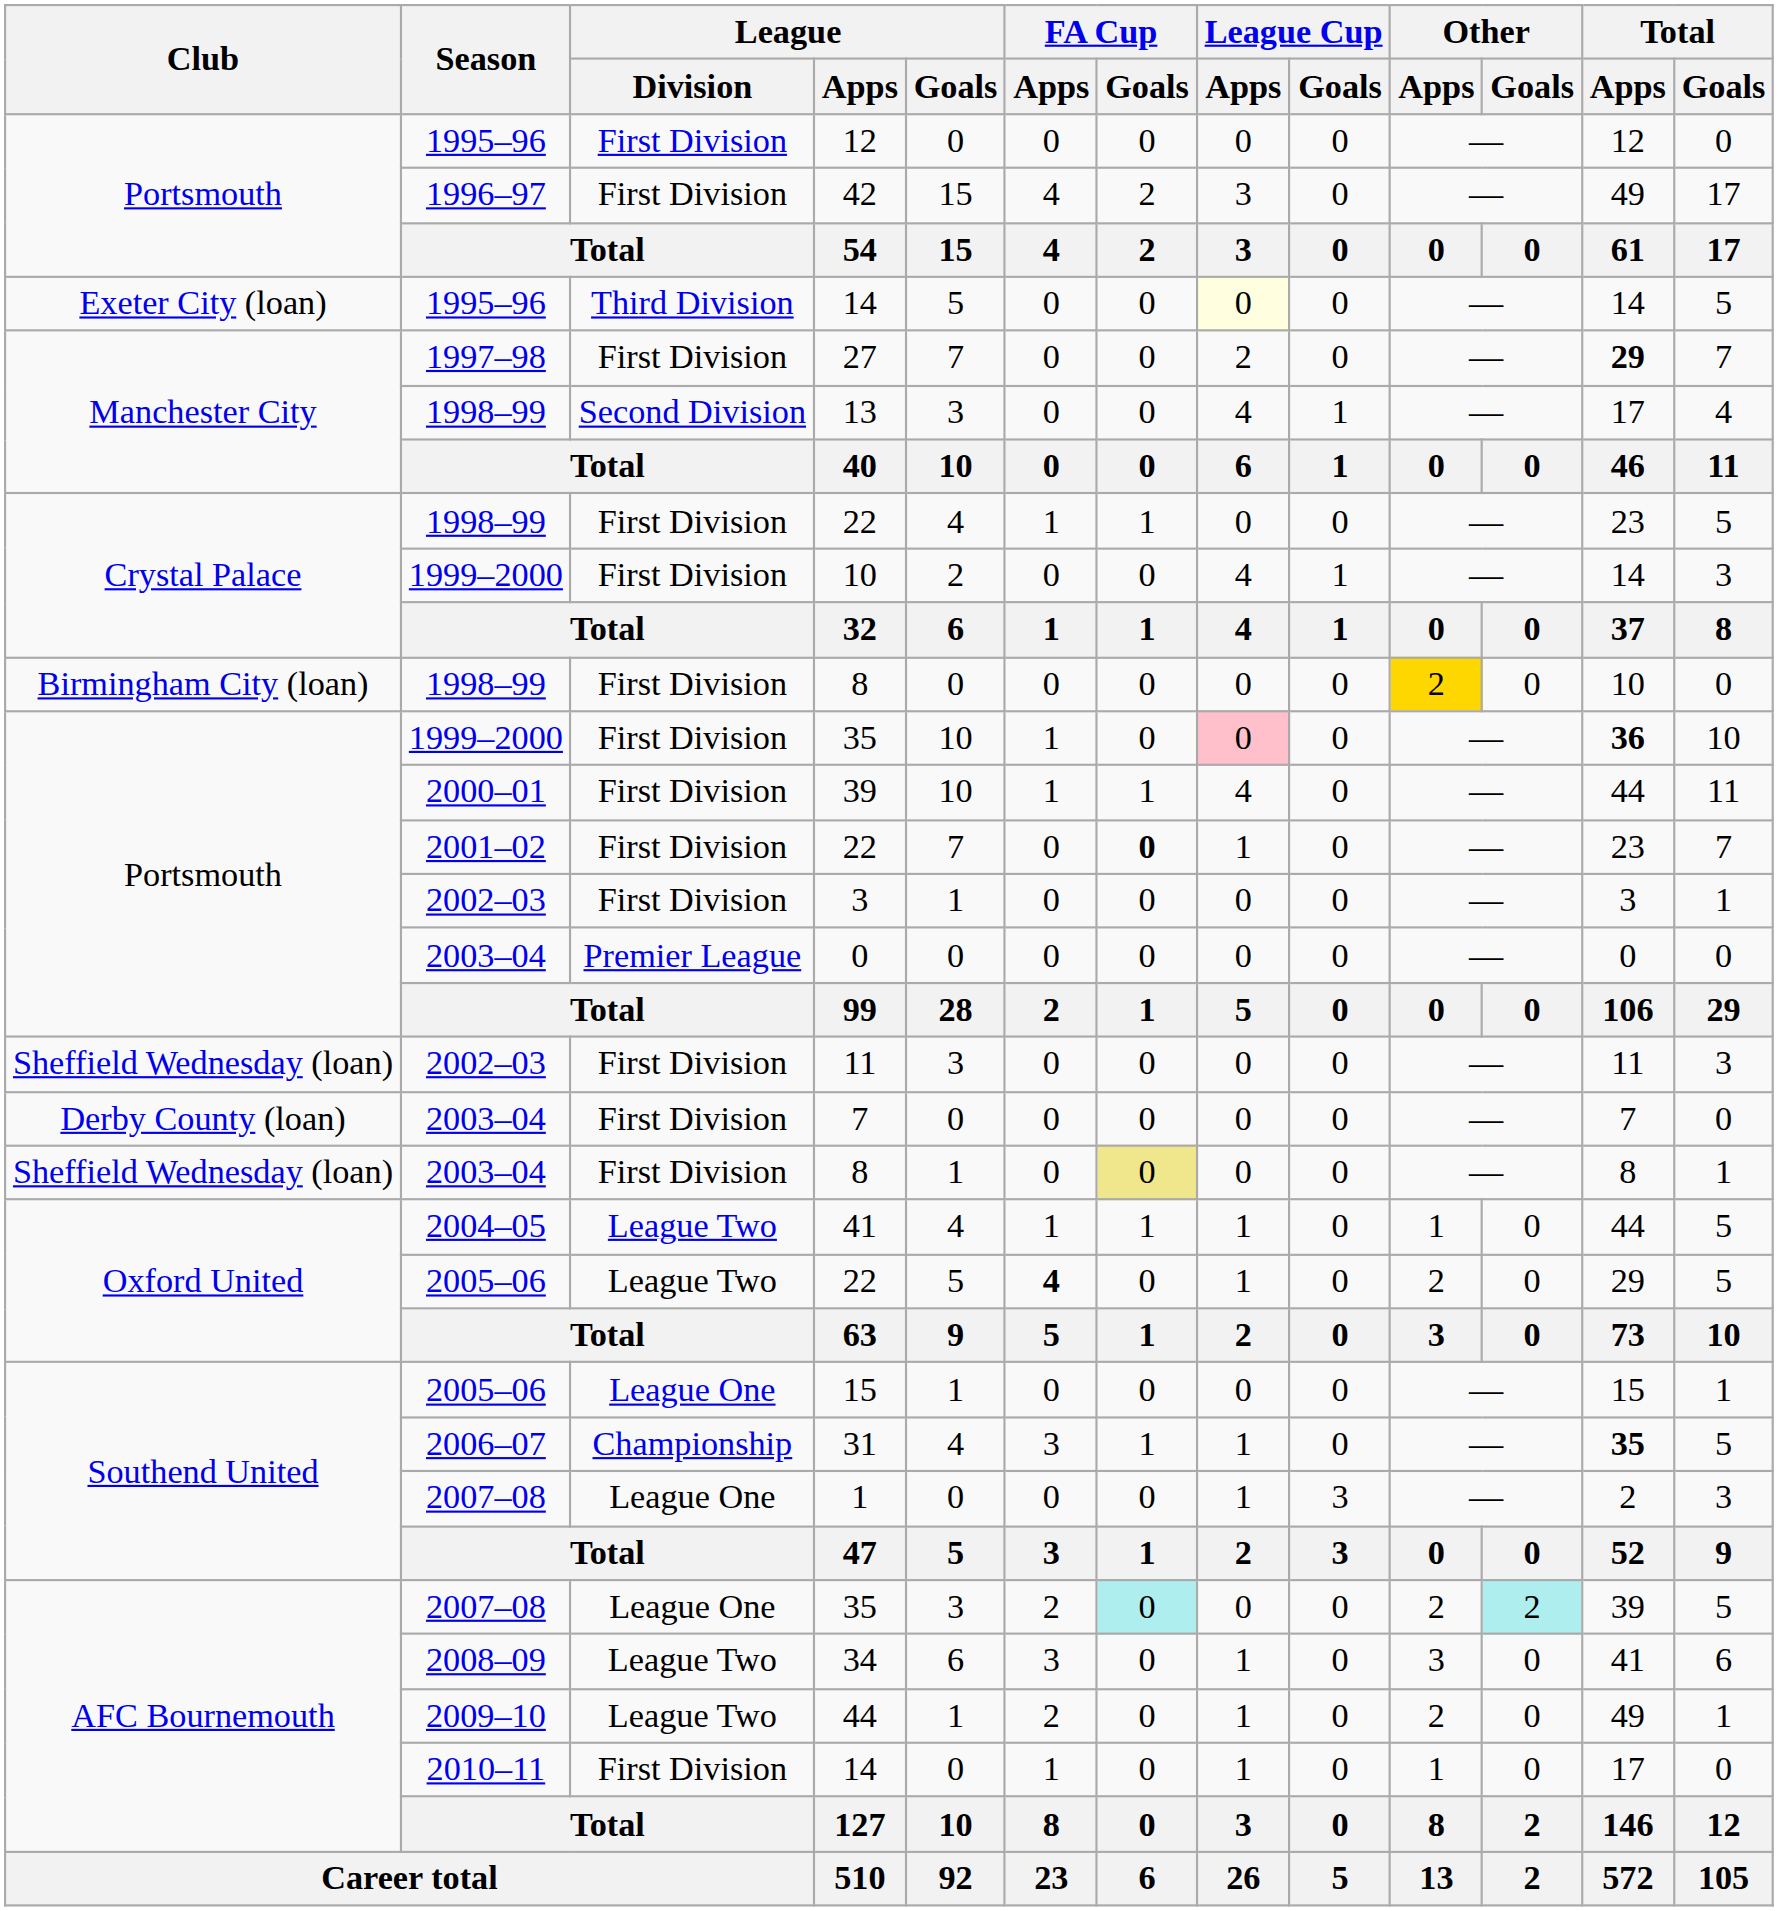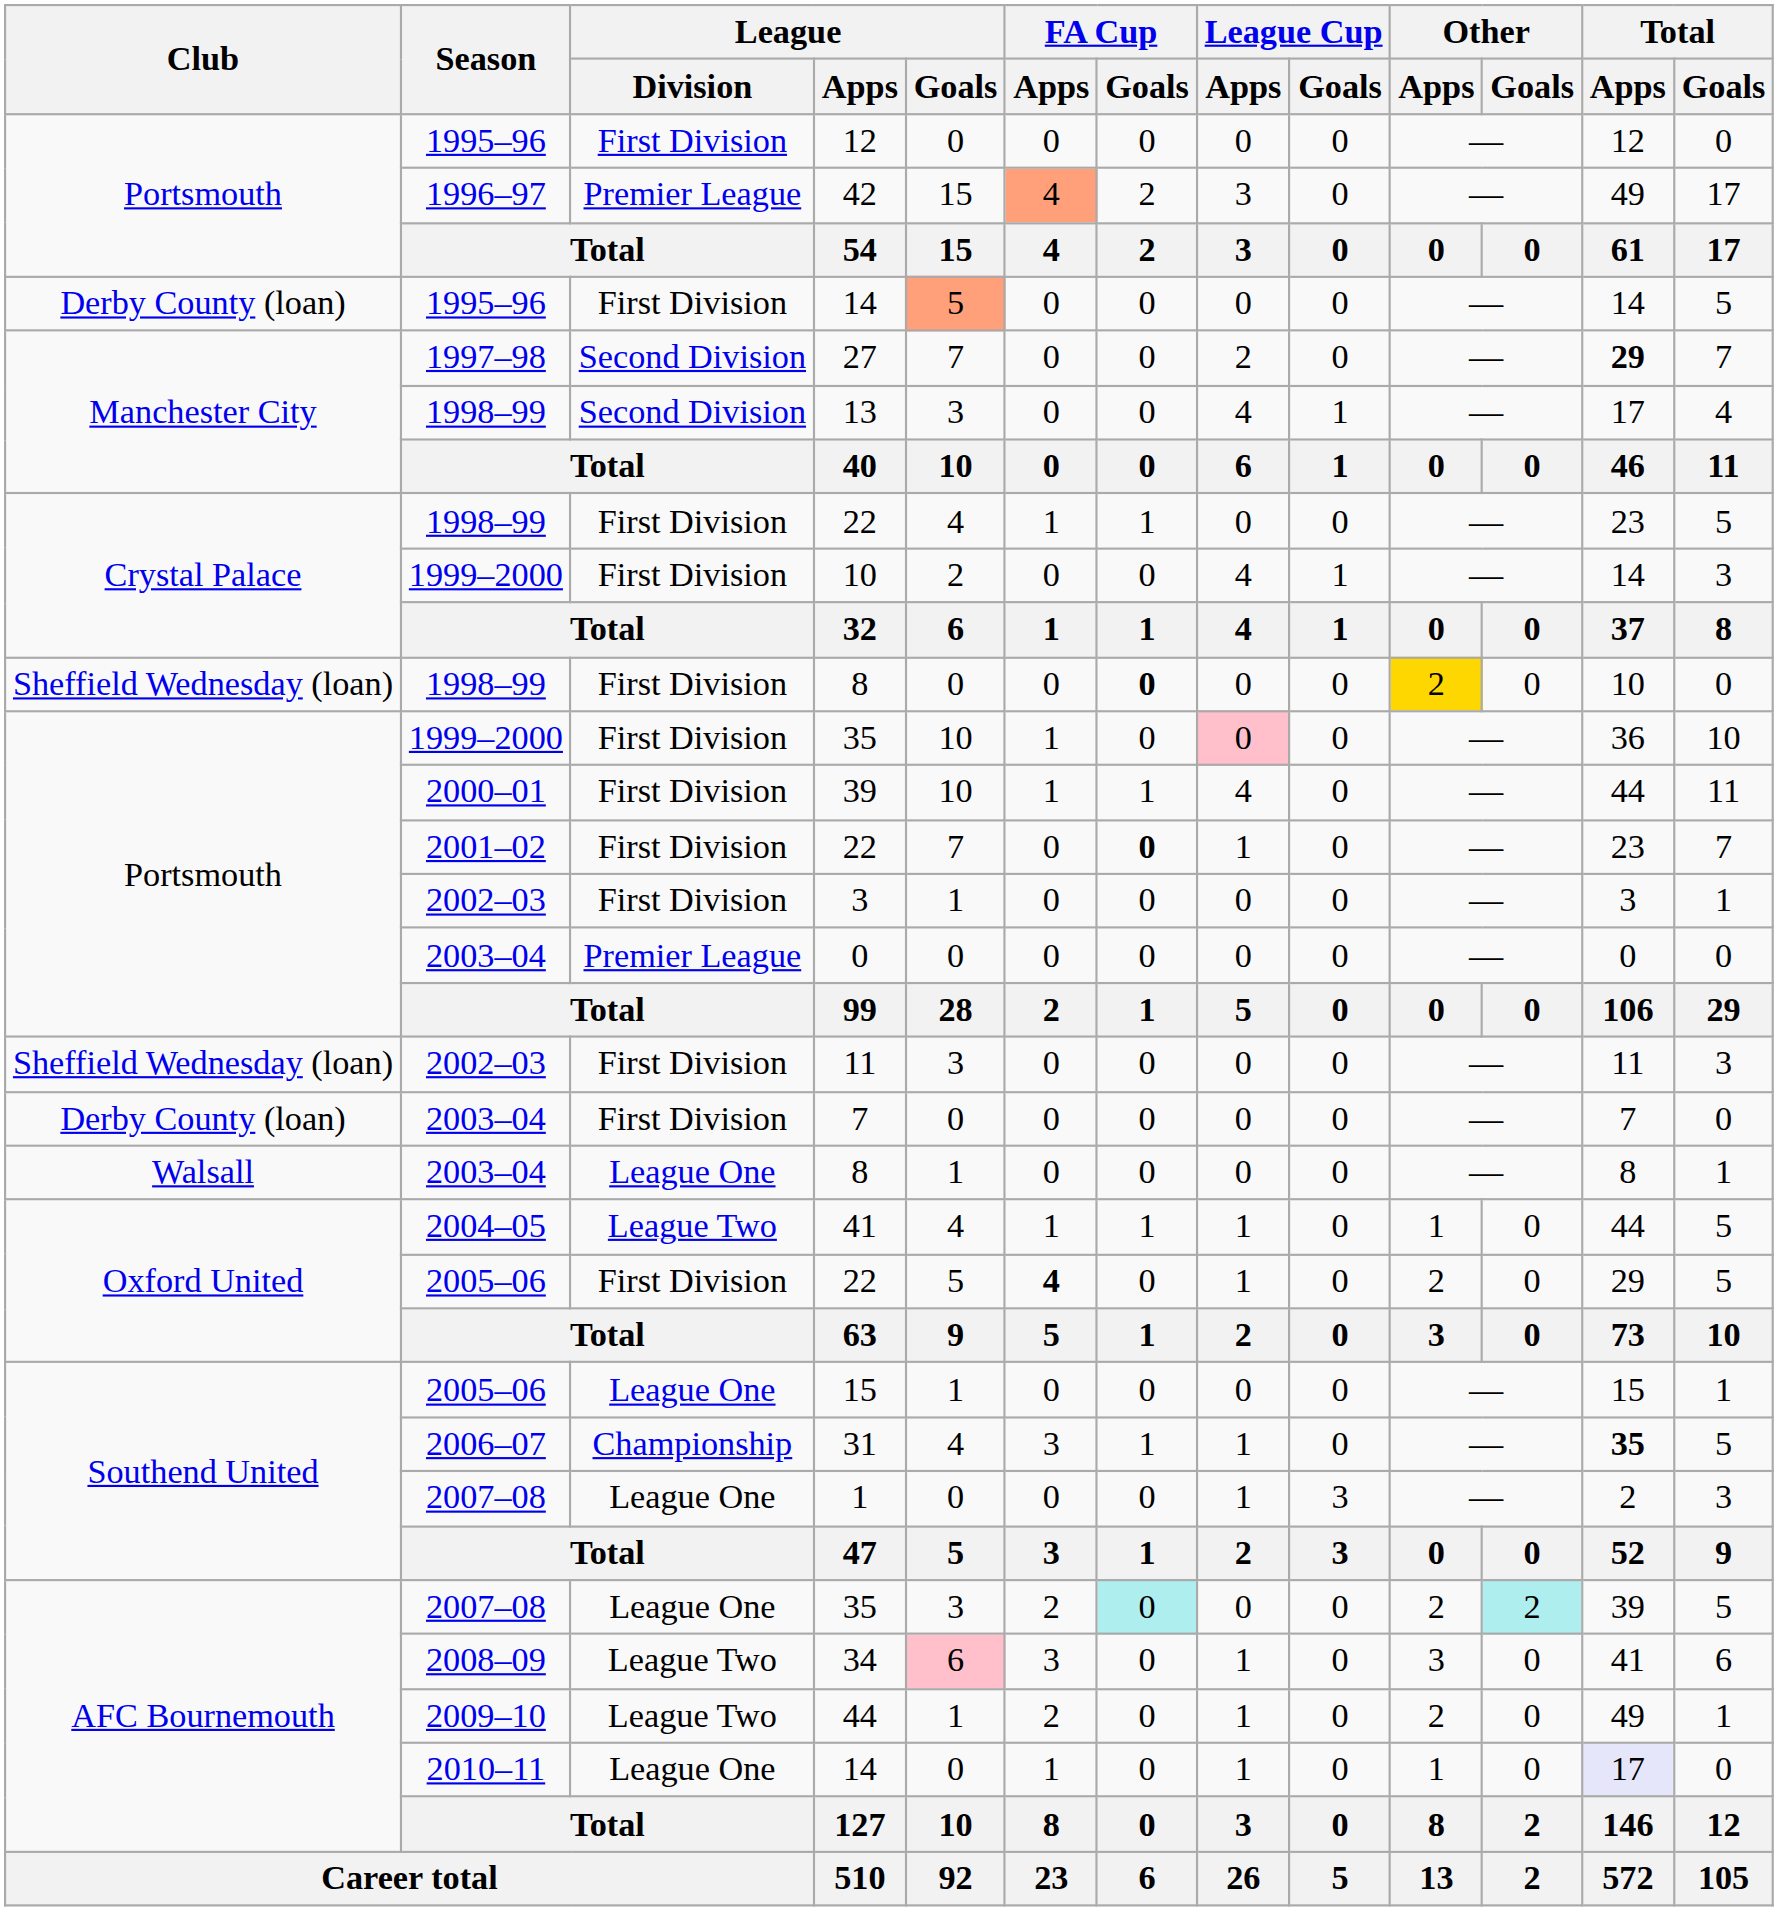 <table class="wikitable" style="text-align:center">
 <tr>
 <th rowspan="2">Club</th>
 <th rowspan="2">Season</th>
 <th colspan="3">League</th>
 <th colspan="2"><a href='#'>FA Cup</a></th>
 <th colspan="2"><a href='#'>League Cup</a></th>
 <th colspan="2">Other</th>
 <th colspan="2">Total</th>
 </tr>
 <tr>
 <th>Division</th>
 <th>Apps</th>
 <th>Goals</th>
 <th>Apps</th>
 <th>Goals</th>
 <th>Apps</th>
 <th>Goals</th>
 <th>Apps</th>
 <th>Goals</th>
 <th>Apps</th>
 <th>Goals</th>
 </tr>
 <tr>
 <td rowspan="3"><a href='#'>Portsmouth</a></td>
 <td><a href='#'>1995–96</a></td>
 <td><a href='#'>First Division</a></td>
 <td>12</td>
 <td>0</td>
 <td>0</td>
 <td>0</td>
 <td>0</td>
 <td>0</td>
 <td colspan="2">—</td>
 <td>12</td>
 <td>0</td>
 </tr>
 <tr>
 <td><a href='#'>1996–97</a></td>
-<td>First Division</td>
+<td><a href='#'>Premier League</a></td>
 <td>42</td>
 <td>15</td>
-<td>4</td>
+<td style="background: lightsalmon;">4</td>
 <td>2</td>
 <td>3</td>
 <td>0</td>
 <td colspan="2">—</td>
 <td>49</td>
 <td>17</td>
 </tr>
 <tr>
 <th colspan="2">Total</th>
 <th>54</th>
 <th>15</th>
 <th>4</th>
 <th>2</th>
 <th>3</th>
 <th>0</th>
 <th>0</th>
 <th>0</th>
 <th>61</th>
 <th>17</th>
 </tr>
 <tr>
-<td><a href='#'>Exeter City</a> (loan)</td>
+<td><a href='#'>Derby County</a> (loan)</td>
 <td><a href='#'>1995–96</a></td>
-<td><a href='#'>Third Division</a></td>
+<td>First Division</td>
 <td>14</td>
-<td>5</td>
+<td style="background: lightsalmon;">5</td>
 <td>0</td>
 <td>0</td>
-<td style="background: lightyellow;">0</td>
+<td>0</td>
 <td>0</td>
 <td colspan="2">—</td>
 <td>14</td>
 <td>5</td>
 </tr>
 <tr>
 <td rowspan="3"><a href='#'>Manchester City</a></td>
 <td><a href='#'>1997–98</a></td>
-<td>First Division</td>
+<td><a href='#'>Second Division</a></td>
 <td>27</td>
 <td>7</td>
 <td>0</td>
 <td>0</td>
 <td>2</td>
 <td>0</td>
 <td colspan="2">—</td>
 <td><strong>29</strong></td>
 <td>7</td>
 </tr>
 <tr>
 <td><a href='#'>1998–99</a></td>
 <td><a href='#'>Second Division</a></td>
 <td>13</td>
 <td>3</td>
 <td>0</td>
 <td>0</td>
 <td>4</td>
 <td>1</td>
 <td colspan="2">—</td>
 <td>17</td>
 <td>4</td>
 </tr>
 <tr>
 <th colspan="2">Total</th>
 <th>40</th>
 <th>10</th>
 <th>0</th>
 <th>0</th>
 <th>6</th>
 <th>1</th>
 <th>0</th>
 <th>0</th>
 <th>46</th>
 <th>11</th>
 </tr>
 <tr>
 <td rowspan="3"><a href='#'>Crystal Palace</a></td>
 <td><a href='#'>1998–99</a></td>
 <td>First Division</td>
 <td>22</td>
 <td>4</td>
 <td>1</td>
 <td>1</td>
 <td>0</td>
 <td>0</td>
 <td colspan="2">—</td>
 <td>23</td>
 <td>5</td>
 </tr>
 <tr>
 <td><a href='#'>1999–2000</a></td>
 <td>First Division</td>
 <td>10</td>
 <td>2</td>
 <td>0</td>
 <td>0</td>
 <td>4</td>
 <td>1</td>
 <td colspan="2">—</td>
 <td>14</td>
 <td>3</td>
 </tr>
 <tr>
 <th colspan="2">Total</th>
 <th>32</th>
 <th>6</th>
 <th>1</th>
 <th>1</th>
 <th>4</th>
 <th>1</th>
 <th>0</th>
 <th>0</th>
 <th>37</th>
 <th>8</th>
 </tr>
 <tr>
-<td><a href='#'>Birmingham City</a> (loan)</td>
+<td><a href='#'>Sheffield Wednesday</a> (loan)</td>
 <td><a href='#'>1998–99</a></td>
 <td>First Division</td>
 <td>8</td>
 <td>0</td>
 <td>0</td>
-<td>0</td>
+<td><strong>0</strong></td>
 <td>0</td>
 <td>0</td>
 <td style="background: gold;">2</td>
 <td>0</td>
 <td>10</td>
 <td>0</td>
 </tr>
 <tr>
 <td rowspan="6">Portsmouth</td>
 <td><a href='#'>1999–2000</a></td>
 <td>First Division</td>
 <td>35</td>
 <td>10</td>
 <td>1</td>
 <td>0</td>
 <td style="background: pink;">0</td>
 <td>0</td>
 <td colspan="2">—</td>
-<td><strong>36</strong></td>
+<td>36</td>
 <td>10</td>
 </tr>
 <tr>
 <td><a href='#'>2000–01</a></td>
 <td>First Division</td>
 <td>39</td>
 <td>10</td>
 <td>1</td>
 <td>1</td>
 <td>4</td>
 <td>0</td>
 <td colspan="2">—</td>
 <td>44</td>
 <td>11</td>
 </tr>
 <tr>
 <td><a href='#'>2001–02</a></td>
 <td>First Division</td>
 <td>22</td>
 <td>7</td>
 <td>0</td>
 <td><strong>0</strong></td>
 <td>1</td>
 <td>0</td>
 <td colspan="2">—</td>
 <td>23</td>
 <td>7</td>
 </tr>
 <tr>
 <td><a href='#'>2002–03</a></td>
 <td>First Division</td>
 <td>3</td>
 <td>1</td>
 <td>0</td>
 <td>0</td>
 <td>0</td>
 <td>0</td>
 <td colspan="2">—</td>
 <td>3</td>
 <td>1</td>
 </tr>
 <tr>
 <td><a href='#'>2003–04</a></td>
 <td><a href='#'>Premier League</a></td>
 <td>0</td>
 <td>0</td>
 <td>0</td>
 <td>0</td>
 <td>0</td>
 <td>0</td>
 <td colspan="2">—</td>
 <td>0</td>
 <td>0</td>
 </tr>
 <tr>
 <th colspan="2">Total</th>
 <th>99</th>
 <th>28</th>
 <th>2</th>
 <th>1</th>
 <th>5</th>
 <th>0</th>
 <th>0</th>
 <th>0</th>
 <th>106</th>
 <th>29</th>
 </tr>
 <tr>
 <td><a href='#'>Sheffield Wednesday</a> (loan)</td>
 <td><a href='#'>2002–03</a></td>
 <td>First Division</td>
 <td>11</td>
 <td>3</td>
 <td>0</td>
 <td>0</td>
 <td>0</td>
 <td>0</td>
 <td colspan="2">—</td>
 <td>11</td>
 <td>3</td>
 </tr>
 <tr>
 <td><a href='#'>Derby County</a> (loan)</td>
 <td><a href='#'>2003–04</a></td>
 <td>First Division</td>
 <td>7</td>
 <td>0</td>
 <td>0</td>
 <td>0</td>
 <td>0</td>
 <td>0</td>
 <td colspan="2">—</td>
 <td>7</td>
 <td>0</td>
 </tr>
 <tr>
-<td><a href='#'>Sheffield Wednesday</a> (loan)</td>
+<td><a href='#'>Walsall</a></td>
 <td><a href='#'>2003–04</a></td>
-<td>First Division</td>
+<td><a href='#'>League One</a></td>
 <td>8</td>
 <td>1</td>
 <td>0</td>
-<td style="background: khaki;">0</td>
+<td>0</td>
 <td>0</td>
 <td>0</td>
 <td colspan="2">—</td>
 <td>8</td>
 <td>1</td>
 </tr>
 <tr>
 <td rowspan="3"><a href='#'>Oxford United</a></td>
 <td><a href='#'>2004–05</a></td>
 <td><a href='#'>League Two</a></td>
 <td>41</td>
 <td>4</td>
 <td>1</td>
 <td>1</td>
 <td>1</td>
 <td>0</td>
 <td>1</td>
 <td>0</td>
 <td>44</td>
 <td>5</td>
 </tr>
 <tr>
 <td><a href='#'>2005–06</a></td>
-<td>League Two</td>
+<td>First Division</td>
 <td>22</td>
 <td>5</td>
 <td><strong>4</strong></td>
 <td>0</td>
 <td>1</td>
 <td>0</td>
 <td>2</td>
 <td>0</td>
 <td>29</td>
 <td>5</td>
 </tr>
 <tr>
 <th colspan="2">Total</th>
 <th>63</th>
 <th>9</th>
 <th>5</th>
 <th>1</th>
 <th>2</th>
 <th>0</th>
 <th>3</th>
 <th>0</th>
 <th>73</th>
 <th>10</th>
 </tr>
 <tr>
 <td rowspan="4"><a href='#'>Southend United</a></td>
 <td><a href='#'>2005–06</a></td>
 <td><a href='#'>League One</a></td>
 <td>15</td>
 <td>1</td>
 <td>0</td>
 <td>0</td>
 <td>0</td>
 <td>0</td>
 <td colspan="2">—</td>
 <td>15</td>
 <td>1</td>
 </tr>
 <tr>
 <td><a href='#'>2006–07</a></td>
 <td><a href='#'>Championship</a></td>
 <td>31</td>
 <td>4</td>
 <td>3</td>
 <td>1</td>
 <td>1</td>
 <td>0</td>
 <td colspan="2">—</td>
 <td><strong>35</strong></td>
 <td>5</td>
 </tr>
 <tr>
 <td><a href='#'>2007–08</a></td>
 <td>League One</td>
 <td>1</td>
 <td>0</td>
 <td>0</td>
 <td>0</td>
 <td>1</td>
 <td>3</td>
 <td colspan="2">—</td>
 <td>2</td>
 <td>3</td>
 </tr>
 <tr>
 <th colspan="2">Total</th>
 <th>47</th>
 <th>5</th>
 <th>3</th>
 <th>1</th>
 <th>2</th>
 <th>3</th>
 <th>0</th>
 <th>0</th>
 <th>52</th>
 <th>9</th>
 </tr>
 <tr>
 <td rowspan="5"><a href='#'>AFC Bournemouth</a></td>
 <td><a href='#'>2007–08</a></td>
 <td>League One</td>
 <td>35</td>
 <td>3</td>
 <td>2</td>
 <td style="background: paleturquoise;">0</td>
 <td>0</td>
 <td>0</td>
 <td>2</td>
 <td style="background: paleturquoise;">2</td>
 <td>39</td>
 <td>5</td>
 </tr>
 <tr>
 <td><a href='#'>2008–09</a></td>
 <td>League Two</td>
 <td>34</td>
-<td>6</td>
+<td style="background: pink;">6</td>
 <td>3</td>
 <td>0</td>
 <td>1</td>
 <td>0</td>
 <td>3</td>
 <td>0</td>
 <td>41</td>
 <td>6</td>
 </tr>
 <tr>
 <td><a href='#'>2009–10</a></td>
 <td>League Two</td>
 <td>44</td>
 <td>1</td>
 <td>2</td>
 <td>0</td>
 <td>1</td>
 <td>0</td>
 <td>2</td>
 <td>0</td>
 <td>49</td>
 <td>1</td>
 </tr>
 <tr>
 <td><a href='#'>2010–11</a></td>
-<td>First Division</td>
+<td>League One</td>
 <td>14</td>
 <td>0</td>
 <td>1</td>
 <td>0</td>
 <td>1</td>
 <td>0</td>
 <td>1</td>
 <td>0</td>
-<td>17</td>
+<td style="background: lavender;">17</td>
 <td>0</td>
 </tr>
 <tr>
 <th colspan="2">Total</th>
 <th>127</th>
 <th>10</th>
 <th>8</th>
 <th>0</th>
 <th>3</th>
 <th>0</th>
 <th>8</th>
 <th>2</th>
 <th>146</th>
 <th>12</th>
 </tr>
 <tr>
 <th colspan="3">Career total</th>
 <th>510</th>
 <th>92</th>
 <th>23</th>
 <th>6</th>
 <th>26</th>
 <th>5</th>
 <th>13</th>
 <th>2</th>
 <th>572</th>
 <th>105</th>
 </tr>
 </table>
